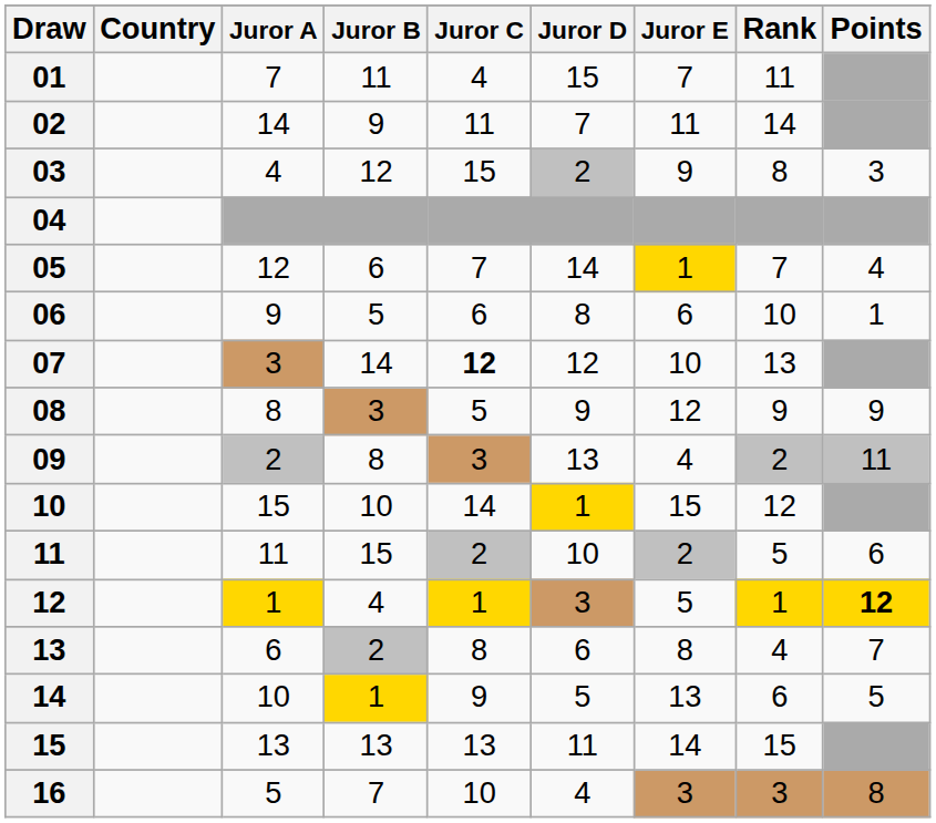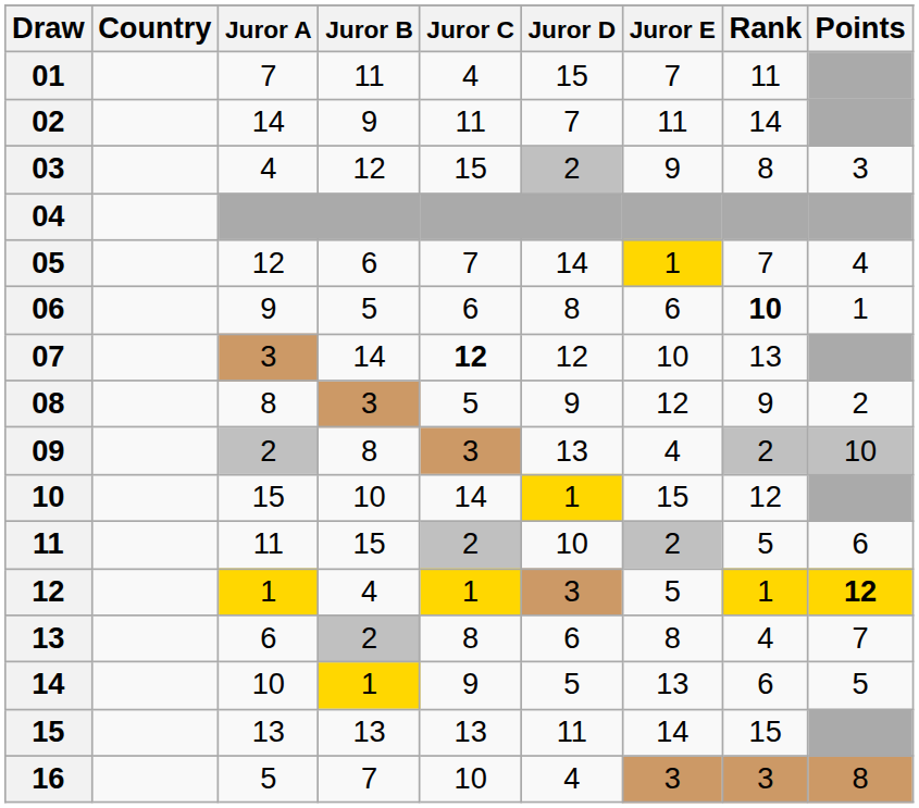 <table class="sortable wikitable collapsible plainrowheaders" style="text-align:center;">
 <tr>
 </tr>
 <tr>
 <th scope="col">Draw</th>
 <th scope="col">Country</th>
 <th scope="col"><small>Juror A</small></th>
 <th scope="col"><small>Juror B</small></th>
 <th scope="col"><small>Juror C</small></th>
 <th scope="col"><small>Juror D</small></th>
 <th scope="col"><small>Juror E</small></th>
 <th scope="col">Rank</th>
 <th scope="col">Points</th>
 </tr>
 <tr>
 <th scope="row" style="text-align:center;">01</th>
 <td style="text-align:left;"></td>
 <td>7</td>
 <td>11</td>
 <td>4</td>
 <td>15</td>
 <td>7</td>
 <td>11</td>
 <td style="background:#AAAAAA;"></td>
 </tr>
 <tr>
 <th scope="row" style="text-align:center;">02</th>
 <td style="text-align:left;"></td>
 <td>14</td>
 <td>9</td>
 <td>11</td>
 <td>7</td>
 <td>11</td>
 <td>14</td>
 <td style="background:#AAAAAA;"></td>
 </tr>
 <tr>
 <th scope="row" style="text-align:center;">03</th>
 <td style="text-align:left;"></td>
 <td>4</td>
 <td>12</td>
 <td>15</td>
 <td style="background:silver;">2</td>
 <td>9</td>
 <td>8</td>
 <td>3</td>
 </tr>
 <tr class="sortbottom">
 <th scope="row" style="text-align:center;">04</th>
 <td style="text-align:left;"></td>
 <td style="background:#AAAAAA;"></td>
 <td style="background:#AAAAAA;"></td>
 <td style="background:#AAAAAA;"></td>
 <td style="background:#AAAAAA;"></td>
 <td style="background:#AAAAAA;"></td>
 <td style="background:#AAAAAA;"></td>
 <td style="background:#AAAAAA;"></td>
 </tr>
 <tr>
 <th scope="row" style="text-align:center;">05</th>
 <td style="text-align:left;"></td>
 <td>12</td>
 <td>6</td>
 <td>7</td>
 <td>14</td>
 <td style="background:gold;">1</td>
 <td>7</td>
 <td>4</td>
 </tr>
 <tr>
 <th scope="row" style="text-align:center;">06</th>
 <td style="text-align:left;"></td>
 <td>9</td>
 <td>5</td>
 <td>6</td>
 <td>8</td>
 <td>6</td>
-<td>10</td>
+<td><strong>10</strong></td>
 <td>1</td>
 </tr>
 <tr>
 <th scope="row" style="text-align:center;">07</th>
 <td style="text-align:left;"></td>
 <td style="background:#CC9966;">3</td>
 <td>14</td>
 <td><strong>12</strong></td>
 <td>12</td>
 <td>10</td>
 <td>13</td>
 <td style="background:#AAAAAA;"></td>
 </tr>
 <tr>
 <th scope="row" style="text-align:center;">08</th>
 <td style="text-align:left;"></td>
 <td>8</td>
 <td style="background:#CC9966;">3</td>
 <td>5</td>
 <td>9</td>
 <td>12</td>
 <td>9</td>
-<td>9</td>
+<td>2</td>
 </tr>
 <tr>
 <th scope="row" style="text-align:center;">09</th>
 <td style="text-align:left;"></td>
 <td style="background:silver;">2</td>
 <td>8</td>
 <td style="background:#CC9966;">3</td>
 <td>13</td>
 <td>4</td>
 <td style="background:silver;">2</td>
-<td style="background:silver;">11</td>
+<td style="background:silver;">10</td>
 </tr>
 <tr>
 <th scope="row" style="text-align:center;">10</th>
 <td style="text-align:left;"></td>
 <td>15</td>
 <td>10</td>
 <td>14</td>
 <td style="background:gold;">1</td>
 <td>15</td>
 <td>12</td>
 <td style="background:#AAAAAA;"></td>
 </tr>
 <tr>
 <th scope="row" style="text-align:center;">11</th>
 <td style="text-align:left;"></td>
 <td>11</td>
 <td>15</td>
 <td style="background:silver;">2</td>
 <td>10</td>
 <td style="background:silver;">2</td>
 <td>5</td>
 <td>6</td>
 </tr>
 <tr>
 <th scope="row" style="text-align:center;">12</th>
 <td style="text-align:left;"></td>
 <td style="background:gold;">1</td>
 <td>4</td>
 <td style="background:gold;">1</td>
 <td style="background:#CC9966;">3</td>
 <td>5</td>
 <td style="background:gold;">1</td>
 <td style="background:gold;"><strong>12</strong></td>
 </tr>
 <tr>
 <th scope="row" style="text-align:center;">13</th>
 <td style="text-align:left;"></td>
 <td>6</td>
 <td style="background:silver;">2</td>
 <td>8</td>
 <td>6</td>
 <td>8</td>
 <td>4</td>
 <td>7</td>
 </tr>
 <tr>
 <th scope="row" style="text-align:center;">14</th>
 <td style="text-align:left;"></td>
 <td>10</td>
 <td style="background:gold;">1</td>
 <td>9</td>
 <td>5</td>
 <td>13</td>
 <td>6</td>
 <td>5</td>
 </tr>
 <tr>
 <th scope="row" style="text-align:center;">15</th>
 <td style="text-align:left;"></td>
 <td>13</td>
 <td>13</td>
 <td>13</td>
 <td>11</td>
 <td>14</td>
 <td>15</td>
 <td style="background:#AAAAAA;"></td>
 </tr>
 <tr>
 <th scope="row" style="text-align:center;">16</th>
 <td style="text-align:left;"></td>
 <td>5</td>
 <td>7</td>
 <td>10</td>
 <td>4</td>
 <td style="background:#CC9966;">3</td>
 <td style="background:#CC9966;">3</td>
 <td style="background:#CC9966;">8</td>
 </tr>
 </table>
